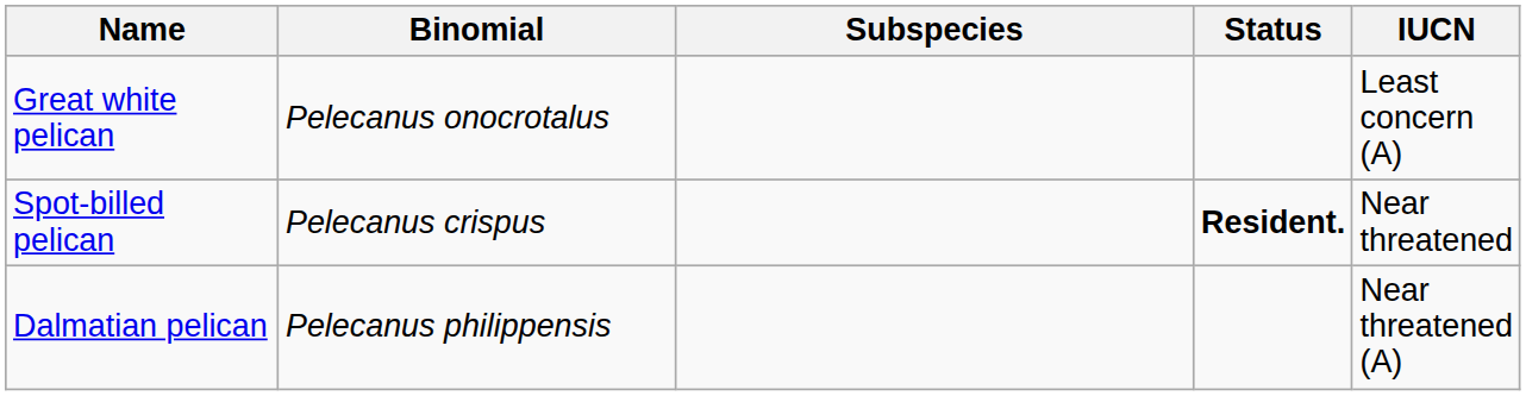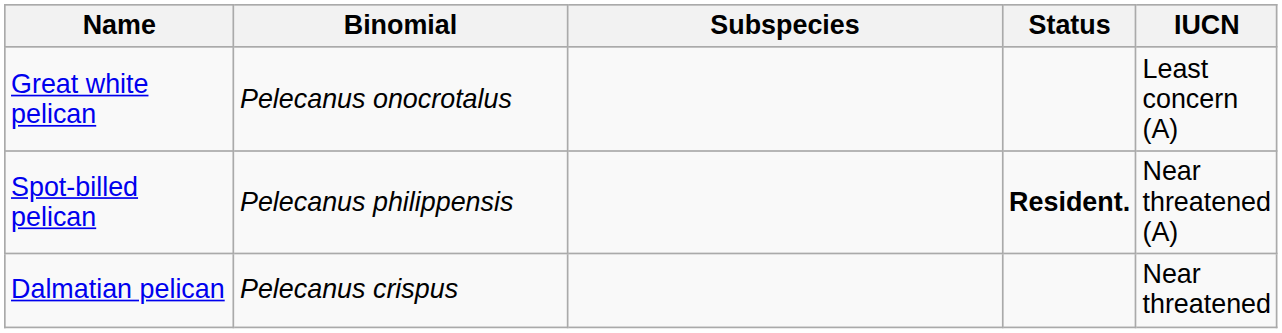 <table width=60% class="wikitable">
 <tr>
 <th width=20%>Name</th>
 <th width=30%>Binomial</th>
 <th width=40%>Subspecies</th>
 <th width=30%>Status</th>
 <th width=30%>IUCN</th>
 </tr>
 <tr>
 <td><a href='#'>Great white pelican</a><br></td>
 <td><em>Pelecanus onocrotalus</em></td>
 <td></td>
 <td></td>
 <td>Least concern<br>(A)</td>
 </tr>
 <tr>
 <td><a href='#'>Spot-billed pelican</a><br></td>
-<td><em>Pelecanus crispus</em></td>
+<td><em>Pelecanus philippensis</em></td>
 <td></td>
 <td><strong>Resident.</strong></td>
-<td>Near threatened</td>
+<td>Near threatened<br>(A)</td>
 </tr>
 <tr>
 <td><a href='#'>Dalmatian pelican</a><br></td>
-<td><em>Pelecanus philippensis</em></td>
+<td><em>Pelecanus crispus</em></td>
 <td></td>
 <td></td>
-<td>Near threatened<br>(A)</td>
+<td>Near threatened</td>
 </tr>
 </table>
